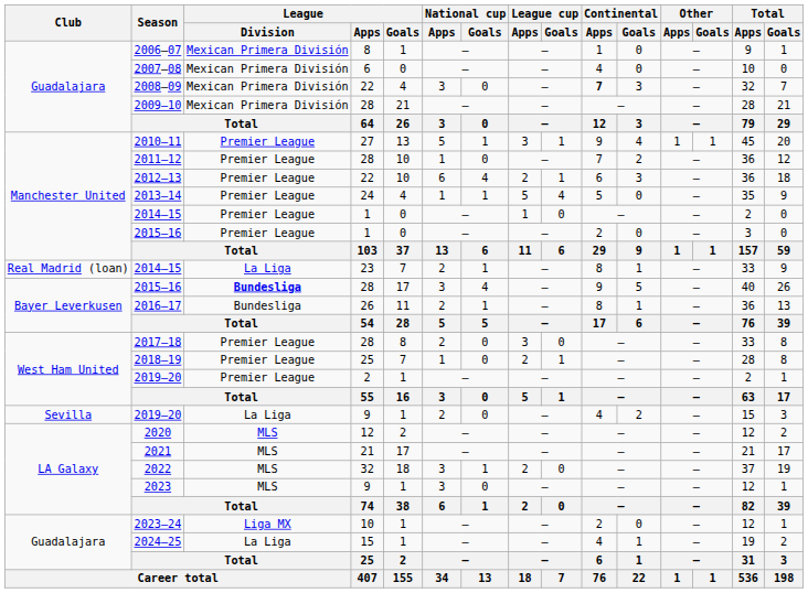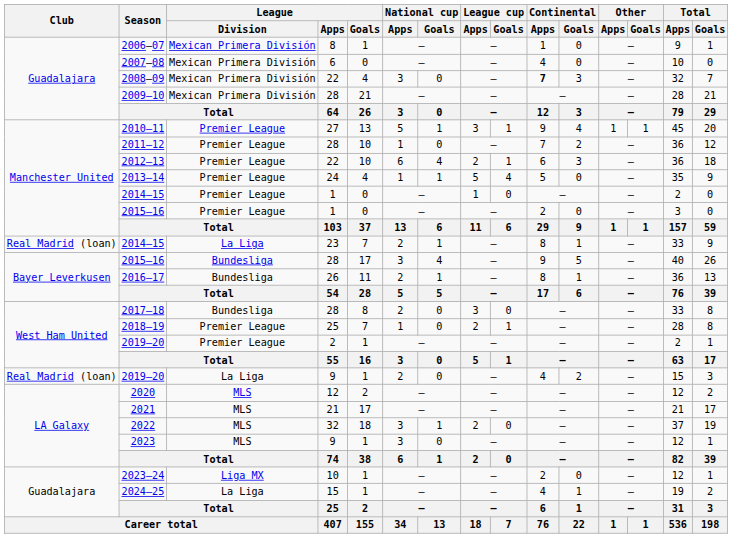 <table class=wikitable style=text-align:center>
 <tr>
 <th rowspan=2>Club</th>
 <th rowspan=2>Season</th>
 <th colspan=3>League</th>
 <th colspan=2>National cup</th>
 <th colspan=2>League cup</th>
 <th colspan=2>Continental</th>
 <th colspan=2>Other</th>
 <th colspan=2>Total</th>
 </tr>
 <tr>
 <th>Division</th>
 <th>Apps</th>
 <th>Goals</th>
 <th>Apps</th>
 <th>Goals</th>
 <th>Apps</th>
 <th>Goals</th>
 <th>Apps</th>
 <th>Goals</th>
 <th>Apps</th>
 <th>Goals</th>
 <th>Apps</th>
 <th>Goals</th>
 </tr>
 <tr>
 <td rowspan=5><a href='#'>Guadalajara</a></td>
 <td><a href='#'>2006</a>–<a href='#'>07</a></td>
 <td><a href='#'>Mexican Primera División</a></td>
 <td>8</td>
 <td>1</td>
 <td colspan=2>—</td>
 <td colspan=2>—</td>
 <td>1</td>
 <td>0</td>
 <td colspan=2>—</td>
 <td>9</td>
 <td>1</td>
 </tr>
 <tr>
 <td><a href='#'>2007</a>–<a href='#'>08</a></td>
 <td>Mexican Primera División</td>
 <td>6</td>
 <td>0</td>
 <td colspan=2>—</td>
 <td colspan=2>—</td>
 <td>4</td>
 <td>0</td>
 <td colspan=2>—</td>
 <td>10</td>
 <td>0</td>
 </tr>
 <tr>
 <td><a href='#'>2008</a>–<a href='#'>09</a></td>
 <td>Mexican Primera División</td>
 <td>22</td>
 <td>4</td>
 <td>3</td>
 <td>0</td>
 <td colspan=2>—</td>
 <td><strong>7</strong></td>
 <td>3</td>
 <td colspan=2>—</td>
 <td>32</td>
 <td>7</td>
 </tr>
 <tr>
 <td><a href='#'>2009–10</a></td>
 <td>Mexican Primera División</td>
 <td>28</td>
 <td>21</td>
 <td colspan=2>—</td>
 <td colspan=2>—</td>
 <td colspan=2>—</td>
 <td colspan=2>—</td>
 <td>28</td>
 <td>21</td>
 </tr>
 <tr>
 <th colspan=2>Total</th>
 <th>64</th>
 <th>26</th>
 <th>3</th>
 <th>0</th>
 <th colspan=2>—</th>
 <th>12</th>
 <th>3</th>
 <th colspan=2>—</th>
 <th>79</th>
 <th>29</th>
 </tr>
 <tr>
 <td rowspan=7><a href='#'>Manchester United</a></td>
 <td><a href='#'>2010–11</a></td>
 <td><a href='#'>Premier League</a></td>
 <td>27</td>
 <td>13</td>
 <td>5</td>
 <td>1</td>
 <td>3</td>
 <td>1</td>
 <td>9</td>
 <td>4</td>
 <td>1</td>
 <td>1</td>
 <td>45</td>
 <td>20</td>
 </tr>
 <tr>
 <td><a href='#'>2011–12</a></td>
 <td>Premier League</td>
 <td>28</td>
 <td>10</td>
 <td>1</td>
 <td>0</td>
 <td colspan=2>—</td>
 <td>7</td>
 <td>2</td>
 <td colspan=2>—</td>
 <td>36</td>
 <td>12</td>
 </tr>
 <tr>
 <td><a href='#'>2012–13</a></td>
 <td>Premier League</td>
 <td>22</td>
 <td>10</td>
 <td>6</td>
 <td>4</td>
 <td>2</td>
 <td>1</td>
 <td>6</td>
 <td>3</td>
 <td colspan=2>—</td>
 <td>36</td>
 <td>18</td>
 </tr>
 <tr>
 <td><a href='#'>2013–14</a></td>
 <td>Premier League</td>
 <td>24</td>
 <td>4</td>
 <td>1</td>
 <td>1</td>
 <td>5</td>
 <td>4</td>
 <td>5</td>
 <td>0</td>
 <td colspan=2>—</td>
 <td>35</td>
 <td>9</td>
 </tr>
 <tr>
 <td><a href='#'>2014–15</a></td>
 <td>Premier League</td>
 <td>1</td>
 <td>0</td>
 <td colspan=2>—</td>
 <td>1</td>
 <td>0</td>
 <td colspan=2>—</td>
 <td colspan=2>—</td>
 <td>2</td>
 <td>0</td>
 </tr>
 <tr>
 <td><a href='#'>2015–16</a></td>
 <td>Premier League</td>
 <td>1</td>
 <td>0</td>
 <td colspan=2>—</td>
 <td colspan=2>—</td>
 <td>2</td>
 <td>0</td>
 <td colspan=2>—</td>
 <td>3</td>
 <td>0</td>
 </tr>
 <tr>
 <th colspan=2>Total</th>
 <th>103</th>
 <th>37</th>
 <th>13</th>
 <th>6</th>
 <th>11</th>
 <th>6</th>
 <th>29</th>
 <th>9</th>
 <th>1</th>
 <th>1</th>
 <th>157</th>
 <th>59</th>
 </tr>
 <tr>
 <td><a href='#'>Real Madrid</a> (loan)</td>
 <td><a href='#'>2014–15</a></td>
 <td><a href='#'>La Liga</a></td>
 <td>23</td>
 <td>7</td>
 <td>2</td>
 <td>1</td>
 <td colspan=2>—</td>
 <td>8</td>
 <td>1</td>
 <td colspan=2>—</td>
 <td>33</td>
 <td>9</td>
 </tr>
 <tr>
 <td rowspan=3><a href='#'>Bayer Leverkusen</a></td>
 <td><a href='#'>2015–16</a></td>
-<td><strong><a href='#'>Bundesliga</a></strong></td>
+<td><a href='#'>Bundesliga</a></td>
 <td>28</td>
 <td>17</td>
 <td>3</td>
 <td>4</td>
 <td colspan=2>—</td>
 <td>9</td>
 <td>5</td>
 <td colspan=2>—</td>
 <td>40</td>
 <td>26</td>
 </tr>
 <tr>
 <td><a href='#'>2016–17</a></td>
 <td>Bundesliga</td>
 <td>26</td>
 <td>11</td>
 <td>2</td>
 <td>1</td>
 <td colspan=2>—</td>
 <td>8</td>
 <td>1</td>
 <td colspan=2>—</td>
 <td>36</td>
 <td>13</td>
 </tr>
 <tr>
 <th colspan=2>Total</th>
 <th>54</th>
 <th>28</th>
 <th>5</th>
 <th>5</th>
 <th colspan=2>—</th>
 <th>17</th>
 <th>6</th>
 <th colspan=2>—</th>
 <th>76</th>
 <th>39</th>
 </tr>
 <tr>
 <td rowspan=4><a href='#'>West Ham United</a></td>
 <td><a href='#'>2017–18</a></td>
-<td>Premier League</td>
+<td>Bundesliga</td>
 <td>28</td>
 <td>8</td>
 <td>2</td>
 <td>0</td>
 <td>3</td>
 <td>0</td>
 <td colspan=2>—</td>
 <td colspan=2>—</td>
 <td>33</td>
 <td>8</td>
 </tr>
 <tr>
 <td><a href='#'>2018–19</a></td>
 <td>Premier League</td>
 <td>25</td>
 <td>7</td>
 <td>1</td>
 <td>0</td>
 <td>2</td>
 <td>1</td>
 <td colspan=2>—</td>
 <td colspan=2>—</td>
 <td>28</td>
 <td>8</td>
 </tr>
 <tr>
 <td><a href='#'>2019–20</a></td>
 <td>Premier League</td>
 <td>2</td>
 <td>1</td>
 <td colspan=2>—</td>
 <td colspan=2>—</td>
 <td colspan=2>—</td>
 <td colspan=2>—</td>
 <td>2</td>
 <td>1</td>
 </tr>
 <tr>
 <th colspan=2>Total</th>
 <th>55</th>
 <th>16</th>
 <th>3</th>
 <th>0</th>
 <th>5</th>
 <th>1</th>
 <th colspan=2>—</th>
 <th colspan=2>—</th>
 <th>63</th>
 <th>17</th>
 </tr>
 <tr>
-<td><a href='#'>Sevilla</a></td>
+<td><a href='#'>Real Madrid</a> (loan)</td>
 <td><a href='#'>2019–20</a></td>
 <td>La Liga</td>
 <td>9</td>
 <td>1</td>
 <td>2</td>
 <td>0</td>
 <td colspan=2>—</td>
 <td>4</td>
 <td>2</td>
 <td colspan=2>—</td>
 <td>15</td>
 <td>3</td>
 </tr>
 <tr>
 <td rowspan=5><a href='#'>LA Galaxy</a></td>
 <td><a href='#'>2020</a></td>
 <td><a href='#'>MLS</a></td>
 <td>12</td>
 <td>2</td>
 <td colspan=2>—</td>
 <td colspan=2>—</td>
 <td colspan=2>—</td>
 <td colspan=2>—</td>
 <td>12</td>
 <td>2</td>
 </tr>
 <tr>
 <td><a href='#'>2021</a></td>
 <td>MLS</td>
 <td>21</td>
 <td>17</td>
 <td colspan=2>—</td>
 <td colspan=2>—</td>
 <td colspan=2>—</td>
 <td colspan=2>—</td>
 <td>21</td>
 <td>17</td>
 </tr>
 <tr>
 <td><a href='#'>2022</a></td>
 <td>MLS</td>
 <td>32</td>
 <td>18</td>
 <td>3</td>
 <td>1</td>
 <td>2</td>
 <td>0</td>
 <td colspan=2>—</td>
 <td colspan=2>—</td>
 <td>37</td>
 <td>19</td>
 </tr>
 <tr>
 <td><a href='#'>2023</a></td>
 <td>MLS</td>
 <td>9</td>
 <td>1</td>
 <td>3</td>
 <td>0</td>
 <td colspan=2>—</td>
 <td colspan=2>—</td>
 <td colspan=2>—</td>
 <td>12</td>
 <td>1</td>
 </tr>
 <tr>
 <th colspan=2>Total</th>
 <th>74</th>
 <th>38</th>
 <th>6</th>
 <th>1</th>
 <th>2</th>
 <th>0</th>
 <th colspan=2>—</th>
 <th colspan=2>—</th>
 <th>82</th>
 <th>39</th>
 </tr>
 <tr>
 <td rowspan=3>Guadalajara</td>
 <td><a href='#'>2023–24</a></td>
 <td><a href='#'>Liga MX</a></td>
 <td>10</td>
 <td>1</td>
 <td colspan=2>—</td>
 <td colspan=2>—</td>
 <td>2</td>
 <td>0</td>
 <td colspan=2>—</td>
 <td>12</td>
 <td>1</td>
 </tr>
 <tr>
 <td><a href='#'>2024–25</a></td>
 <td>La Liga</td>
 <td>15</td>
 <td>1</td>
 <td colspan=2>—</td>
 <td colspan=2>—</td>
 <td>4</td>
 <td>1</td>
 <td colspan=2>—</td>
 <td>19</td>
 <td>2</td>
 </tr>
 <tr>
 <th colspan=2>Total</th>
 <th>25</th>
 <th>2</th>
 <th colspan=2>—</th>
 <th colspan=2>—</th>
 <th>6</th>
 <th>1</th>
 <th colspan=2>—</th>
 <th>31</th>
 <th>3</th>
 </tr>
 <tr>
 <th colspan=3>Career total</th>
 <th>407</th>
 <th>155</th>
 <th>34</th>
 <th>13</th>
 <th>18</th>
 <th>7</th>
 <th>76</th>
 <th>22</th>
 <th>1</th>
 <th>1</th>
 <th>536</th>
 <th>198</th>
 </tr>
 </table>
